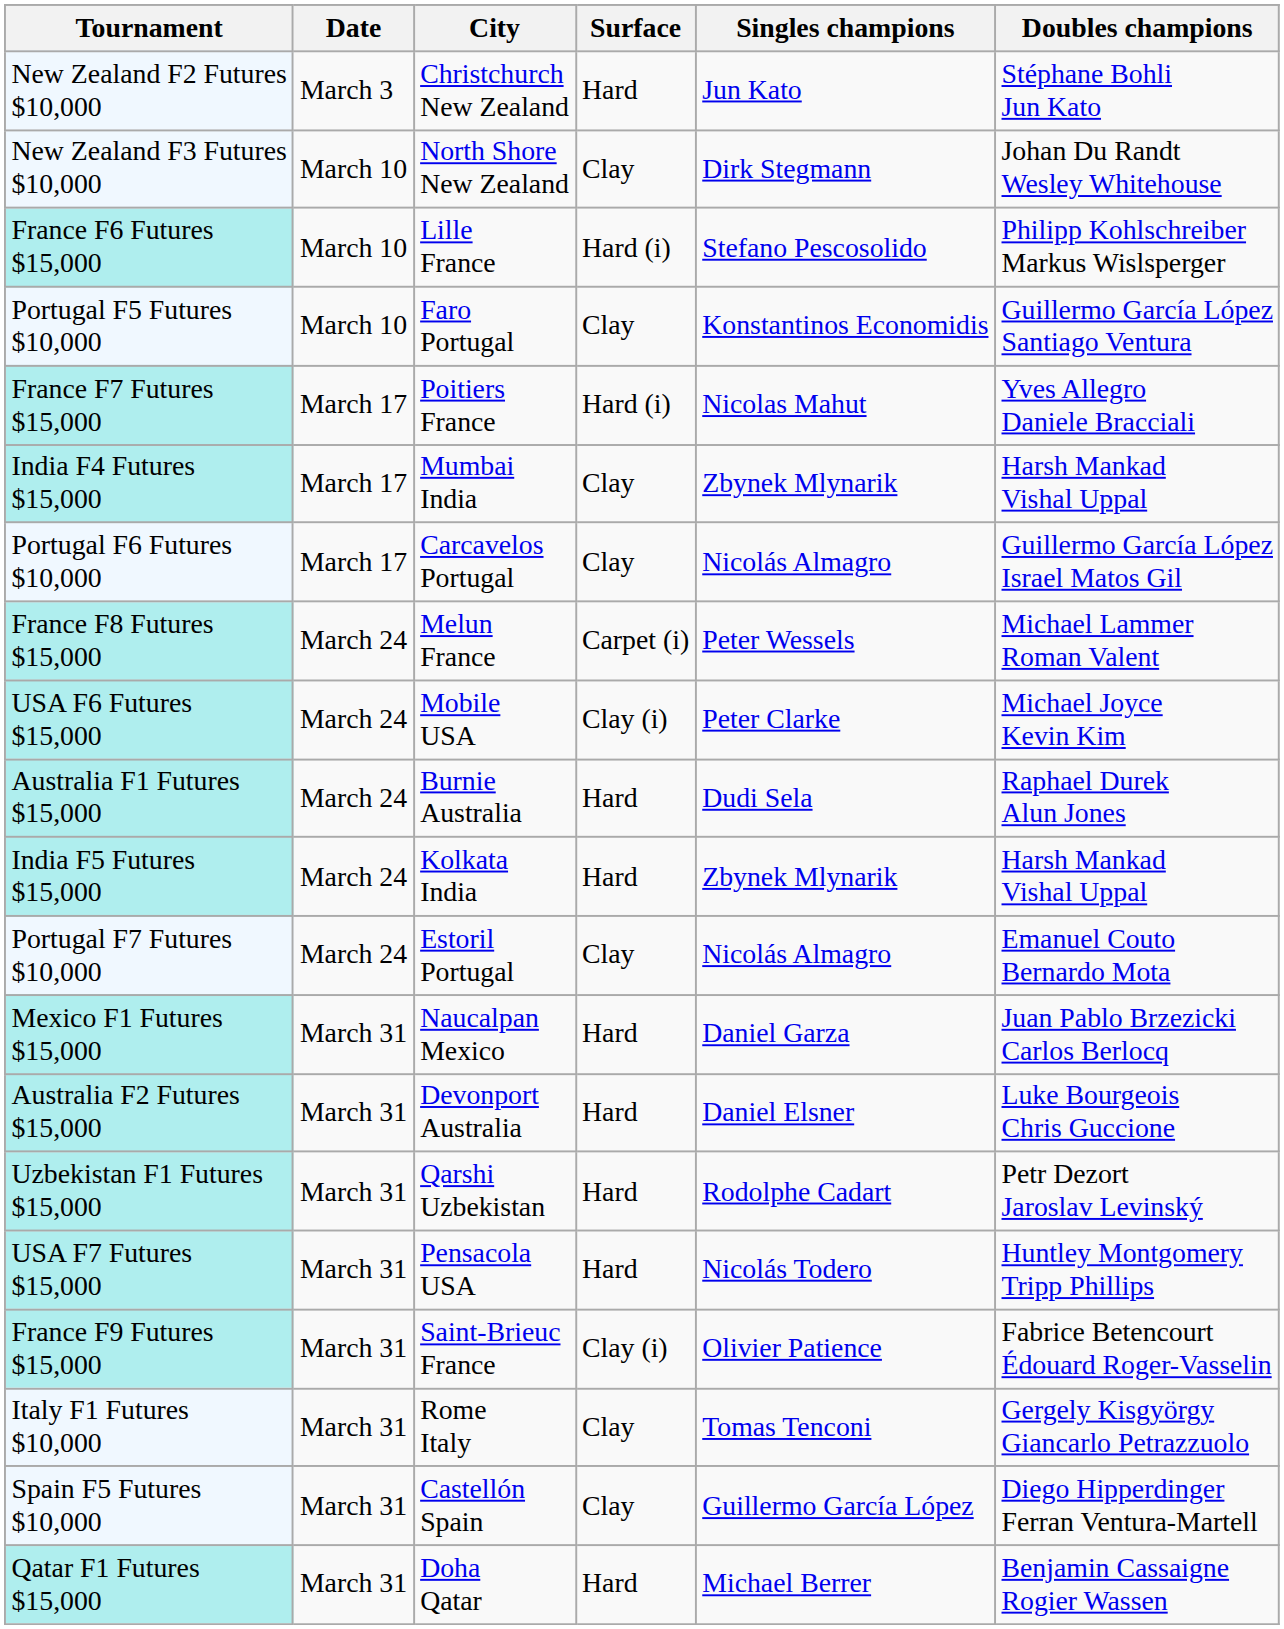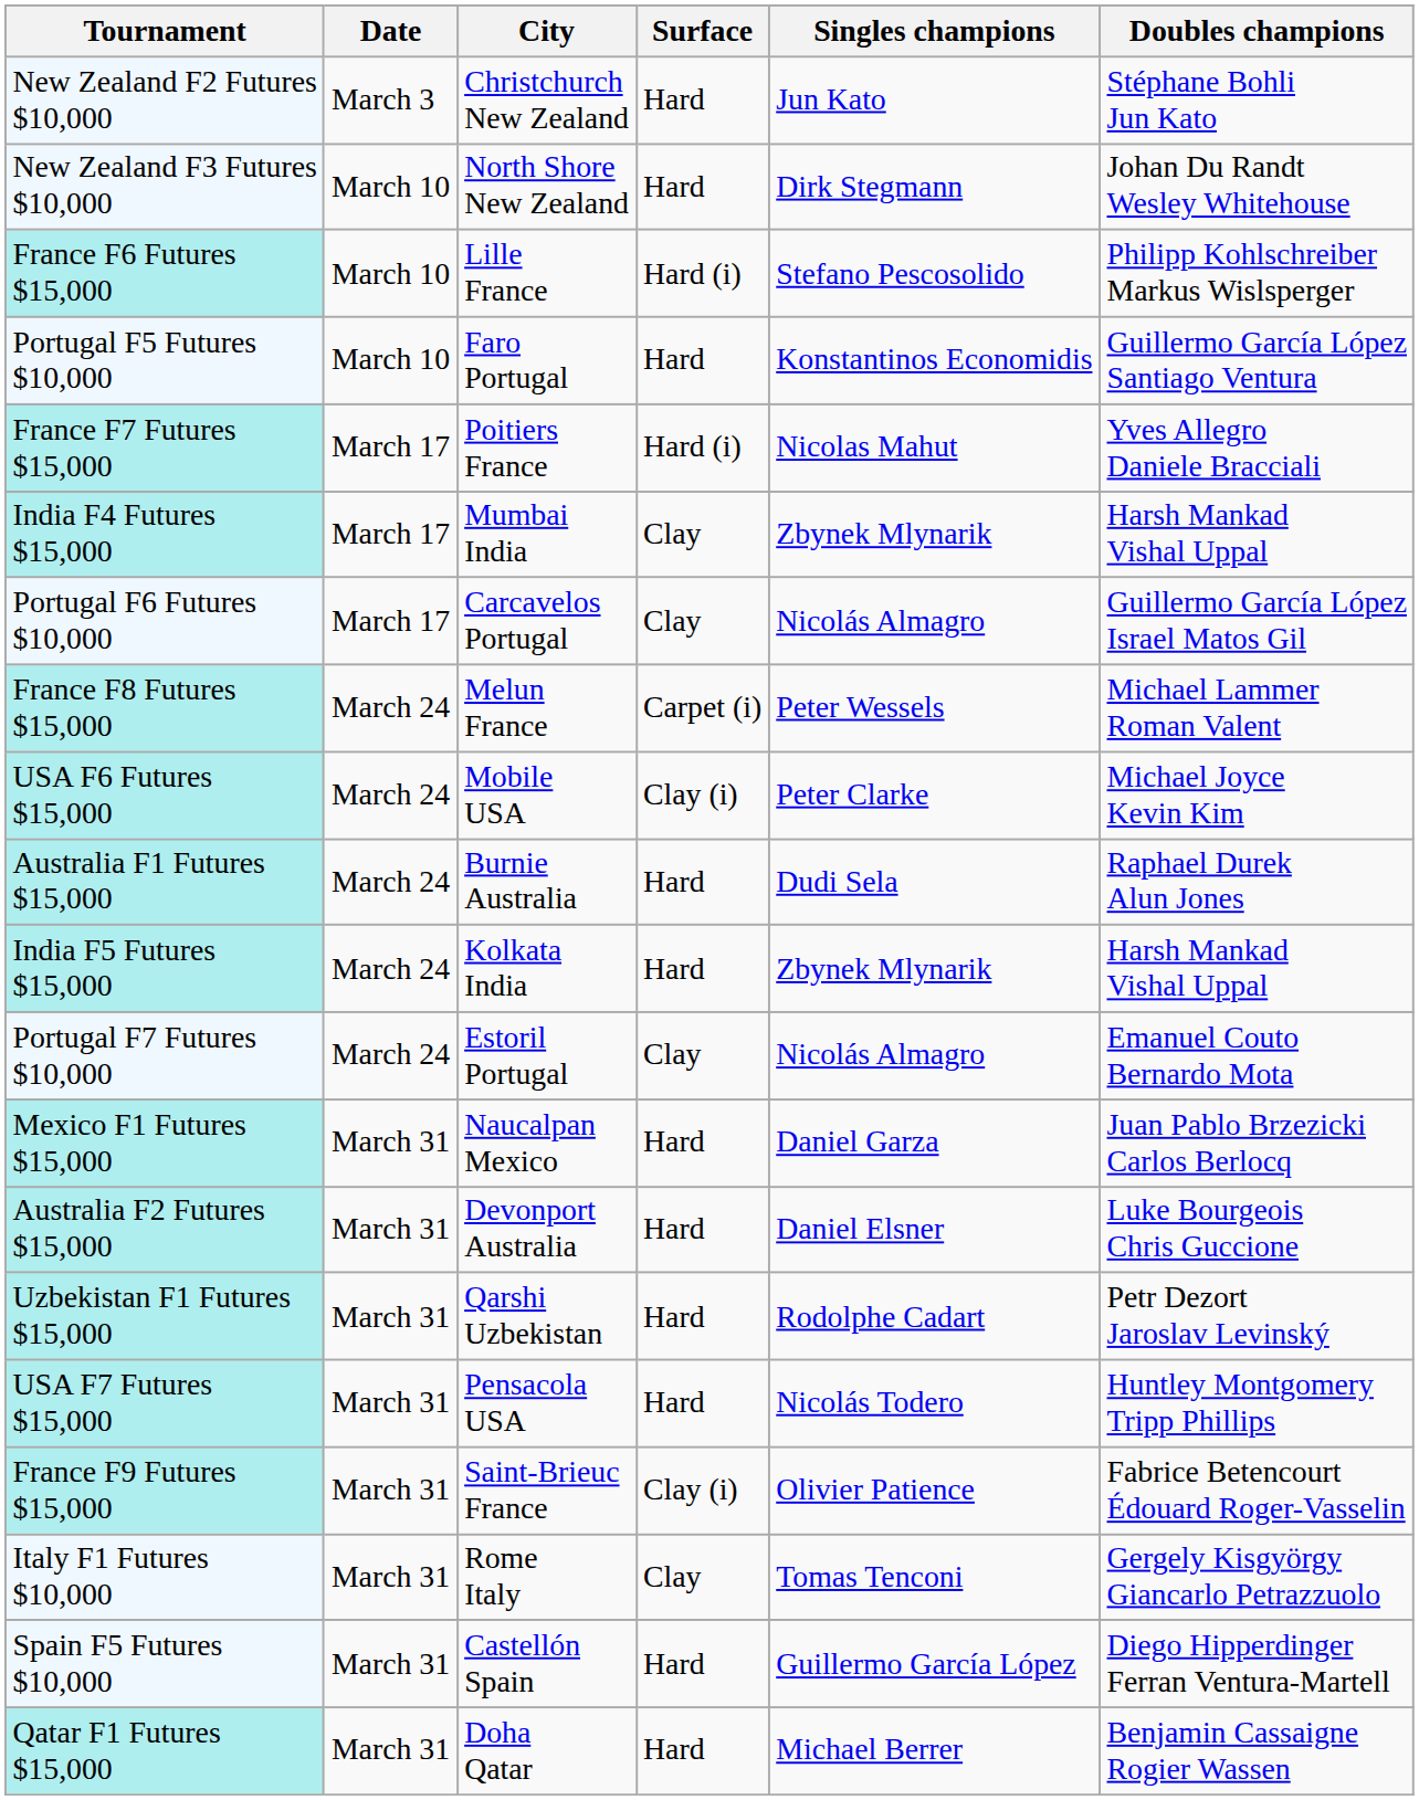 <table class="sortable wikitable" style="font-size:90%">
 <tr>
 <th>Tournament</th>
 <th>Date</th>
 <th>City</th>
 <th>Surface</th>
 <th>Singles champions</th>
 <th>Doubles champions</th>
 </tr>
 <tr>
 <td style="background:#f0f8ff;">New Zealand F2 Futures<br>$10,000</td>
 <td>March 3</td>
 <td><a href='#'>Christchurch</a><br>New Zealand</td>
 <td>Hard</td>
 <td> <a href='#'>Jun Kato</a></td>
 <td> <a href='#'>Stéphane Bohli</a> <br> <a href='#'>Jun Kato</a></td>
 </tr>
 <tr>
 <td style="background:#f0f8ff;">New Zealand F3 Futures<br>$10,000</td>
 <td>March 10</td>
 <td><a href='#'>North Shore</a><br>New Zealand</td>
-<td>Clay</td>
+<td>Hard</td>
 <td> <a href='#'>Dirk Stegmann</a></td>
 <td> Johan Du Randt <br> <a href='#'>Wesley Whitehouse</a></td>
 </tr>
 <tr>
 <td style="background:#afeeee;">France F6 Futures<br>$15,000</td>
 <td>March 10</td>
 <td><a href='#'>Lille</a><br>France</td>
 <td>Hard (i)</td>
 <td> <a href='#'>Stefano Pescosolido</a></td>
 <td> <a href='#'>Philipp Kohlschreiber</a> <br> Markus Wislsperger</td>
 </tr>
 <tr>
 <td style="background:#f0f8ff;">Portugal F5 Futures<br>$10,000</td>
 <td>March 10</td>
 <td><a href='#'>Faro</a><br>Portugal</td>
-<td>Clay</td>
+<td>Hard</td>
 <td> <a href='#'>Konstantinos Economidis</a></td>
 <td> <a href='#'>Guillermo García López</a> <br> <a href='#'>Santiago Ventura</a></td>
 </tr>
 <tr>
 <td style="background:#afeeee;">France F7 Futures<br>$15,000</td>
 <td>March 17</td>
 <td><a href='#'>Poitiers</a><br>France</td>
 <td>Hard (i)</td>
 <td> <a href='#'>Nicolas Mahut</a></td>
 <td> <a href='#'>Yves Allegro</a> <br> <a href='#'>Daniele Bracciali</a></td>
 </tr>
 <tr>
 <td style="background:#afeeee;">India F4 Futures<br>$15,000</td>
 <td>March 17</td>
 <td><a href='#'>Mumbai</a><br>India</td>
 <td>Clay</td>
 <td> <a href='#'>Zbynek Mlynarik</a></td>
 <td> <a href='#'>Harsh Mankad</a> <br> <a href='#'>Vishal Uppal</a></td>
 </tr>
 <tr>
 <td style="background:#f0f8ff;">Portugal F6 Futures<br>$10,000</td>
 <td>March 17</td>
 <td><a href='#'>Carcavelos</a><br>Portugal</td>
 <td>Clay</td>
 <td> <a href='#'>Nicolás Almagro</a></td>
 <td> <a href='#'>Guillermo García López</a> <br> <a href='#'>Israel Matos Gil</a></td>
 </tr>
 <tr>
 <td style="background:#afeeee;">France F8 Futures<br>$15,000</td>
 <td>March 24</td>
 <td><a href='#'>Melun</a><br>France</td>
 <td>Carpet (i)</td>
 <td> <a href='#'>Peter Wessels</a></td>
 <td> <a href='#'>Michael Lammer</a> <br> <a href='#'>Roman Valent</a></td>
 </tr>
 <tr>
 <td style="background:#afeeee;">USA F6 Futures<br>$15,000</td>
 <td>March 24</td>
 <td><a href='#'>Mobile</a><br>USA</td>
 <td>Clay (i)</td>
 <td> <a href='#'>Peter Clarke</a></td>
 <td> <a href='#'>Michael Joyce</a> <br> <a href='#'>Kevin Kim</a></td>
 </tr>
 <tr>
 <td style="background:#afeeee;">Australia F1 Futures<br>$15,000</td>
 <td>March 24</td>
 <td><a href='#'>Burnie</a><br>Australia</td>
 <td>Hard</td>
 <td> <a href='#'>Dudi Sela</a></td>
 <td> <a href='#'>Raphael Durek</a> <br> <a href='#'>Alun Jones</a></td>
 </tr>
 <tr>
 <td style="background:#afeeee;">India F5 Futures<br>$15,000</td>
 <td>March 24</td>
 <td><a href='#'>Kolkata</a><br>India</td>
 <td>Hard</td>
 <td> <a href='#'>Zbynek Mlynarik</a></td>
 <td> <a href='#'>Harsh Mankad</a> <br> <a href='#'>Vishal Uppal</a></td>
 </tr>
 <tr>
 <td style="background:#f0f8ff;">Portugal F7 Futures<br>$10,000</td>
 <td>March 24</td>
 <td><a href='#'>Estoril</a><br>Portugal</td>
 <td>Clay</td>
 <td> <a href='#'>Nicolás Almagro</a></td>
 <td> <a href='#'>Emanuel Couto</a> <br> <a href='#'>Bernardo Mota</a></td>
 </tr>
 <tr>
 <td style="background:#afeeee;">Mexico F1 Futures<br>$15,000</td>
 <td>March 31</td>
 <td><a href='#'>Naucalpan</a><br>Mexico</td>
 <td>Hard</td>
 <td> <a href='#'>Daniel Garza</a></td>
 <td> <a href='#'>Juan Pablo Brzezicki</a> <br> <a href='#'>Carlos Berlocq</a></td>
 </tr>
 <tr>
 <td style="background:#afeeee;">Australia F2 Futures<br>$15,000</td>
 <td>March 31</td>
 <td><a href='#'>Devonport</a><br>Australia</td>
 <td>Hard</td>
 <td> <a href='#'>Daniel Elsner</a></td>
 <td> <a href='#'>Luke Bourgeois</a> <br> <a href='#'>Chris Guccione</a></td>
 </tr>
 <tr>
 <td style="background:#afeeee;">Uzbekistan F1 Futures<br>$15,000</td>
 <td>March 31</td>
 <td><a href='#'>Qarshi</a><br>Uzbekistan</td>
 <td>Hard</td>
 <td> <a href='#'>Rodolphe Cadart</a></td>
 <td> Petr Dezort <br> <a href='#'>Jaroslav Levinský</a></td>
 </tr>
 <tr>
 <td style="background:#afeeee;">USA F7 Futures<br>$15,000</td>
 <td>March 31</td>
 <td><a href='#'>Pensacola</a><br>USA</td>
 <td>Hard</td>
 <td> <a href='#'>Nicolás Todero</a></td>
 <td> <a href='#'>Huntley Montgomery</a> <br> <a href='#'>Tripp Phillips</a></td>
 </tr>
 <tr>
 <td style="background:#afeeee;">France F9 Futures<br>$15,000</td>
 <td>March 31</td>
 <td><a href='#'>Saint-Brieuc</a><br>France</td>
 <td>Clay (i)</td>
 <td> <a href='#'>Olivier Patience</a></td>
 <td> Fabrice Betencourt <br> <a href='#'>Édouard Roger-Vasselin</a></td>
 </tr>
 <tr>
 <td style="background:#f0f8ff;">Italy F1 Futures<br>$10,000</td>
 <td>March 31</td>
 <td>Rome<br>Italy</td>
 <td>Clay</td>
 <td> <a href='#'>Tomas Tenconi</a></td>
 <td> <a href='#'>Gergely Kisgyörgy</a> <br> <a href='#'>Giancarlo Petrazzuolo</a></td>
 </tr>
 <tr>
 <td style="background:#f0f8ff;">Spain F5 Futures<br>$10,000</td>
 <td>March 31</td>
 <td><a href='#'>Castellón</a><br>Spain</td>
-<td>Clay</td>
+<td>Hard</td>
 <td> <a href='#'>Guillermo García López</a></td>
 <td> <a href='#'>Diego Hipperdinger</a> <br> Ferran Ventura-Martell</td>
 </tr>
 <tr>
 <td style="background:#afeeee;">Qatar F1 Futures<br>$15,000</td>
 <td>March 31</td>
 <td><a href='#'>Doha</a><br>Qatar</td>
 <td>Hard</td>
 <td> <a href='#'>Michael Berrer</a></td>
 <td> <a href='#'>Benjamin Cassaigne</a> <br> <a href='#'>Rogier Wassen</a></td>
 </tr>
 </table>
